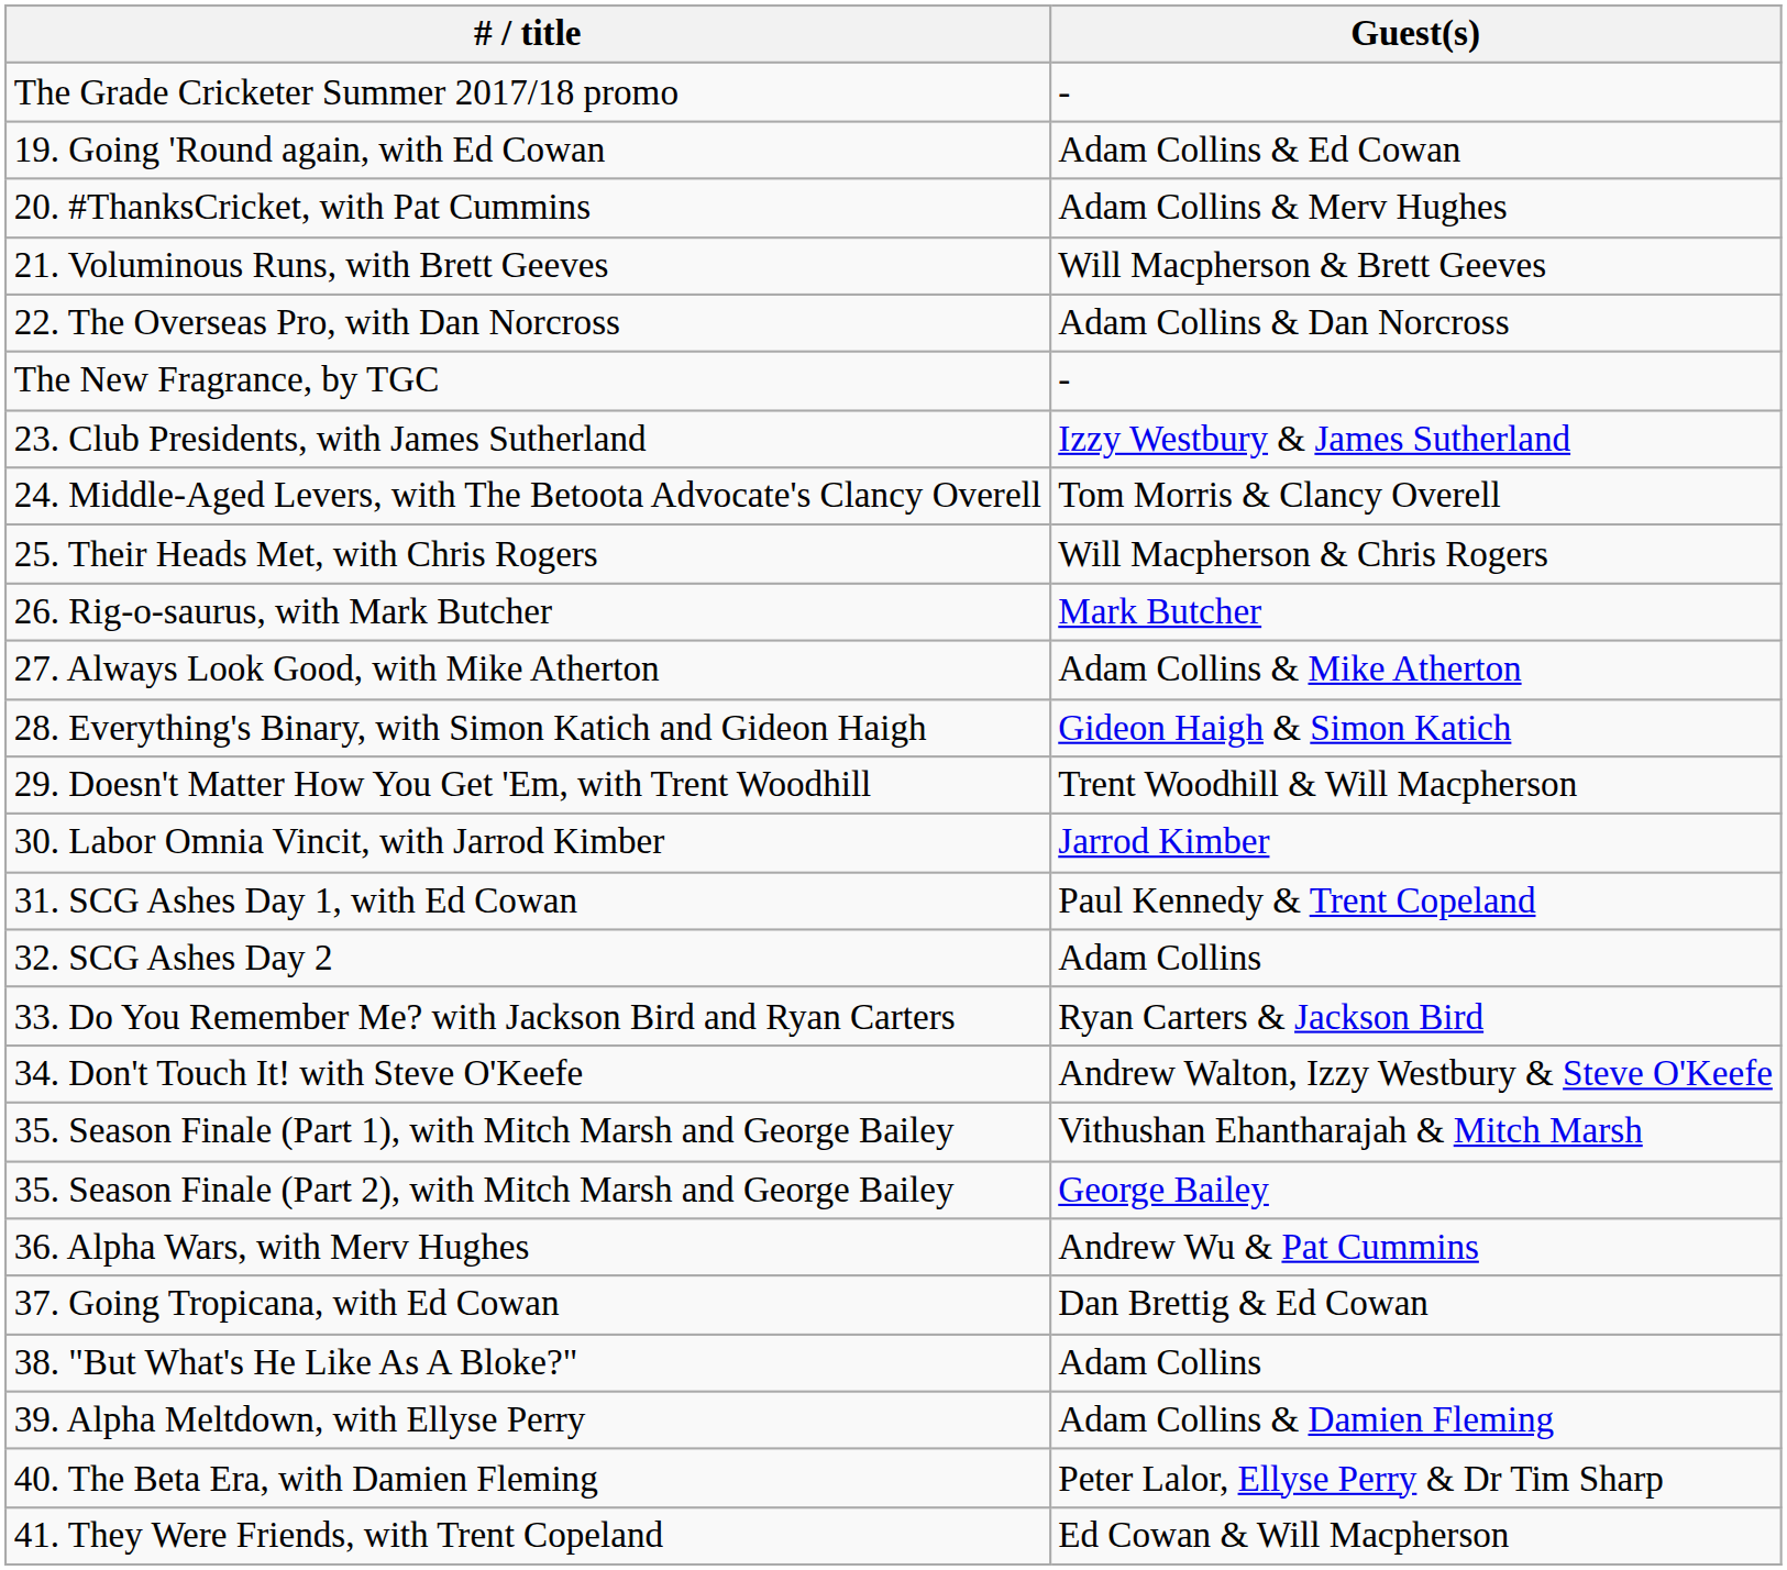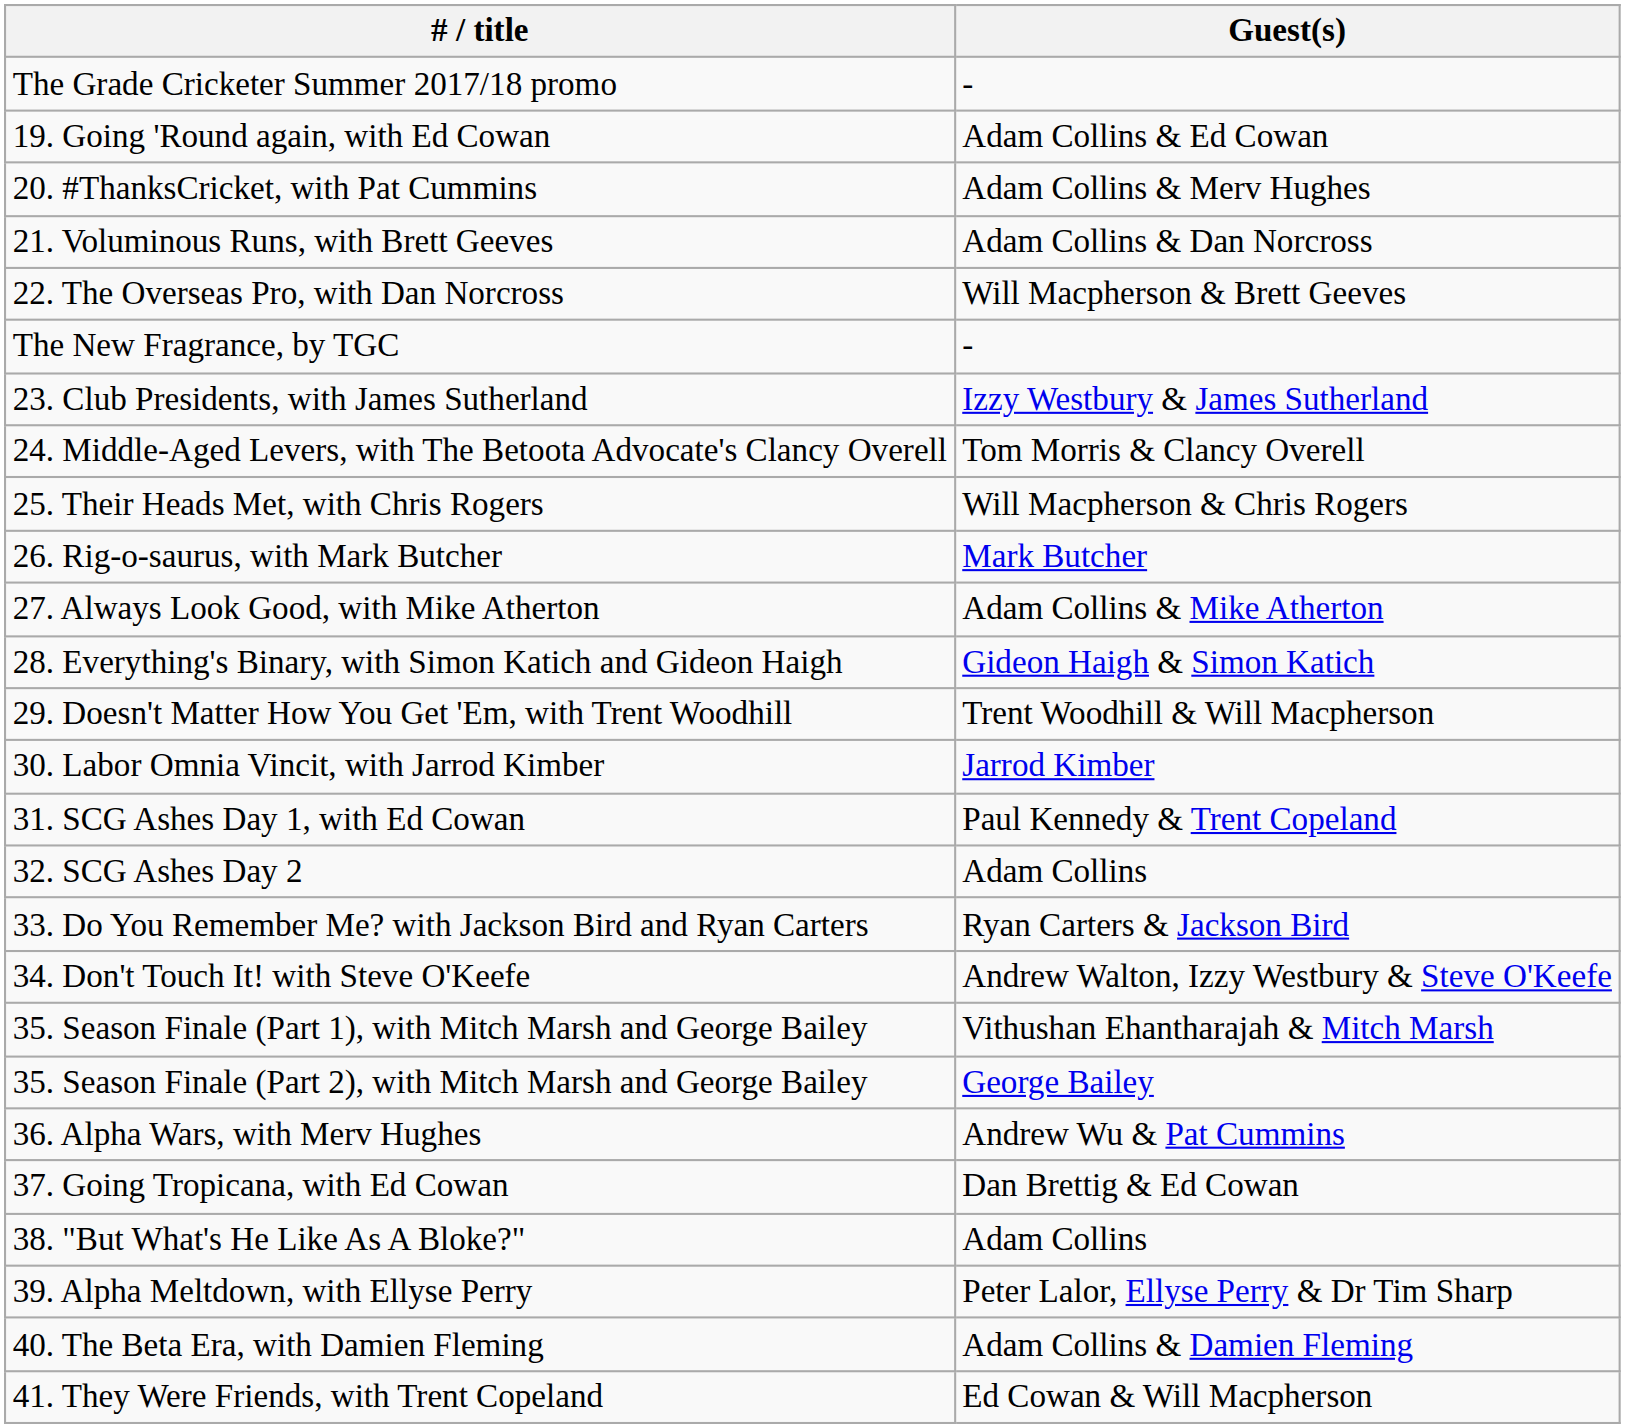 <table class="wikitable">
 <tr>
 <th># / title</th>
 <th>Guest(s)</th>
 </tr>
 <tr>
 <td>The Grade Cricketer Summer 2017/18 promo</td>
 <td>-</td>
 </tr>
 <tr>
 <td>19. Going 'Round again, with Ed Cowan</td>
 <td>Adam Collins & Ed Cowan</td>
 </tr>
 <tr>
 <td>20. #ThanksCricket, with Pat Cummins</td>
 <td>Adam Collins & Merv Hughes</td>
 </tr>
 <tr>
 <td>21. Voluminous Runs, with Brett Geeves</td>
-<td>Will Macpherson & Brett Geeves</td>
+<td>Adam Collins & Dan Norcross</td>
 </tr>
 <tr>
 <td>22. The Overseas Pro, with Dan Norcross</td>
-<td>Adam Collins & Dan Norcross</td>
+<td>Will Macpherson & Brett Geeves</td>
 </tr>
 <tr>
 <td>The New Fragrance, by TGC</td>
 <td>-</td>
 </tr>
 <tr>
 <td>23. Club Presidents, with James Sutherland</td>
 <td><a href='#'>Izzy Westbury</a> & <a href='#'>James Sutherland</a></td>
 </tr>
 <tr>
 <td>24. Middle-Aged Levers, with The Betoota Advocate's Clancy Overell</td>
 <td>Tom Morris & Clancy Overell</td>
 </tr>
 <tr>
 <td>25. Their Heads Met, with Chris Rogers</td>
 <td>Will Macpherson & Chris Rogers</td>
 </tr>
 <tr>
 <td>26. Rig-o-saurus, with Mark Butcher</td>
 <td><a href='#'>Mark Butcher</a></td>
 </tr>
 <tr>
 <td>27. Always Look Good, with Mike Atherton</td>
 <td>Adam Collins & <a href='#'>Mike Atherton</a></td>
 </tr>
 <tr>
 <td>28. Everything's Binary, with Simon Katich and Gideon Haigh</td>
 <td><a href='#'>Gideon Haigh</a> & <a href='#'>Simon Katich</a></td>
 </tr>
 <tr>
 <td>29. Doesn't Matter How You Get 'Em, with Trent Woodhill</td>
 <td>Trent Woodhill & Will Macpherson</td>
 </tr>
 <tr>
 <td>30. Labor Omnia Vincit, with Jarrod Kimber</td>
 <td><a href='#'>Jarrod Kimber</a></td>
 </tr>
 <tr>
 <td>31. SCG Ashes Day 1, with Ed Cowan</td>
 <td>Paul Kennedy & <a href='#'>Trent Copeland</a></td>
 </tr>
 <tr>
 <td>32. SCG Ashes Day 2</td>
 <td>Adam Collins</td>
 </tr>
 <tr>
 <td>33. Do You Remember Me? with Jackson Bird and Ryan Carters</td>
 <td>Ryan Carters & <a href='#'>Jackson Bird</a></td>
 </tr>
 <tr>
 <td>34. Don't Touch It! with Steve O'Keefe</td>
 <td>Andrew Walton, Izzy Westbury & <a href='#'>Steve O'Keefe</a></td>
 </tr>
 <tr>
 <td>35. Season Finale (Part 1), with Mitch Marsh and George Bailey</td>
 <td>Vithushan Ehantharajah & <a href='#'>Mitch Marsh</a></td>
 </tr>
 <tr>
 <td>35. Season Finale (Part 2), with Mitch Marsh and George Bailey</td>
 <td><a href='#'>George Bailey</a></td>
 </tr>
 <tr>
 <td>36. Alpha Wars, with Merv Hughes</td>
 <td>Andrew Wu & <a href='#'>Pat Cummins</a></td>
 </tr>
 <tr>
 <td>37. Going Tropicana, with Ed Cowan</td>
 <td>Dan Brettig & Ed Cowan</td>
 </tr>
 <tr>
 <td>38. "But What's He Like As A Bloke?"</td>
 <td>Adam Collins</td>
 </tr>
 <tr>
 <td>39. Alpha Meltdown, with Ellyse Perry</td>
-<td>Adam Collins & <a href='#'>Damien Fleming</a></td>
+<td>Peter Lalor, <a href='#'>Ellyse Perry</a> & Dr Tim Sharp</td>
 </tr>
 <tr>
 <td>40. The Beta Era, with Damien Fleming</td>
-<td>Peter Lalor, <a href='#'>Ellyse Perry</a> & Dr Tim Sharp</td>
+<td>Adam Collins & <a href='#'>Damien Fleming</a></td>
 </tr>
 <tr>
 <td>41. They Were Friends, with Trent Copeland</td>
 <td>Ed Cowan & Will Macpherson</td>
 </tr>
 </table>
